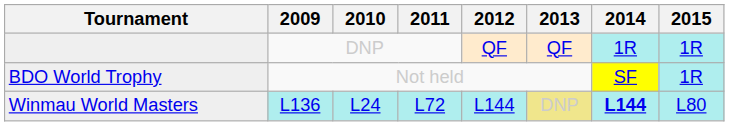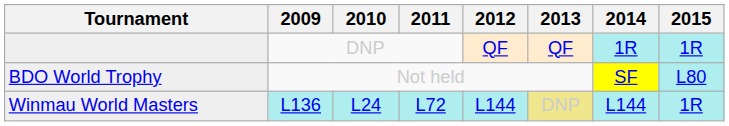 <table class="wikitable" style="width:50%; margin:0">
 <tr>
 <th>Tournament</th>
 <th>2009</th>
 <th>2010</th>
 <th>2011</th>
 <th>2012</th>
 <th>2013</th>
 <th>2014</th>
 <th>2015</th>
 </tr>
 <tr>
 <td style="background:#efefef;"></td>
 <td colspan="3" style="text-align:center; color:#ccc;">DNP</td>
 <td style="text-align:center; background:#ffebcd;"><a href='#'>QF</a></td>
 <td style="text-align:center; background:#ffebcd;"><a href='#'>QF</a></td>
 <td style="text-align:center; background:#afeeee;"><a href='#'>1R</a></td>
 <td style="text-align:center; background:#afeeee;"><a href='#'>1R</a></td>
 </tr>
 <tr>
 <td style="background:#efefef;"><a href='#'>BDO World Trophy</a></td>
 <td colspan="5" style="text-align:center; color:#ccc;">Not held</td>
 <td style="text-align:center; background:yellow;"><a href='#'>SF</a></td>
-<td style="text-align:center; background:#afeeee;"><a href='#'>1R</a></td>
+<td style="text-align:center; background:#afeeee;"><a href='#'>L80</a></td>
 </tr>
 <tr>
 <td style="background:#efefef;"><a href='#'>Winmau World Masters</a></td>
 <td style="text-align:center; background:#afeeee;"><a href='#'>L136</a></td>
 <td style="text-align:center; background:#afeeee;"><a href='#'>L24</a></td>
 <td style="text-align:center; background:#afeeee;"><a href='#'>L72</a></td>
 <td style="text-align:center; background:#afeeee;"><a href='#'>L144</a></td>
 <td colspan="1" style="background: khaki; text-align:center; color:#ccc;">DNP</td>
-<td style="text-align:center; background:#afeeee;"><strong><a href='#'>L144</a></strong></td>
-<td style="text-align:center; background:#afeeee;"><a href='#'>L80</a></td>
+<td style="text-align:center; background:#afeeee;"><a href='#'>L144</a></td>
+<td style="text-align:center; background:#afeeee;"><a href='#'>1R</a></td>
 </tr>
 </table>
